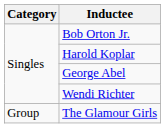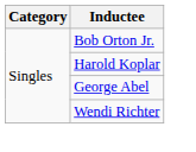 <table class="wikitable">
 <tr>
 <th>Category</th>
 <th>Inductee</th>
 </tr>
 <tr>
 <td rowspan=4>Singles</td>
 <td><a href='#'>Bob Orton Jr.</a></td>
 </tr>
 <tr>
 <td><a href='#'>Harold Koplar</a></td>
 </tr>
 <tr>
 <td><a href='#'>George Abel</a></td>
 </tr>
 <tr>
 <td><a href='#'>Wendi Richter</a></td>
 </tr>
-<tr>
-<td>Group</td>
-<td><a href='#'>The Glamour Girls</a><br></td>
-</tr>
 </table>
